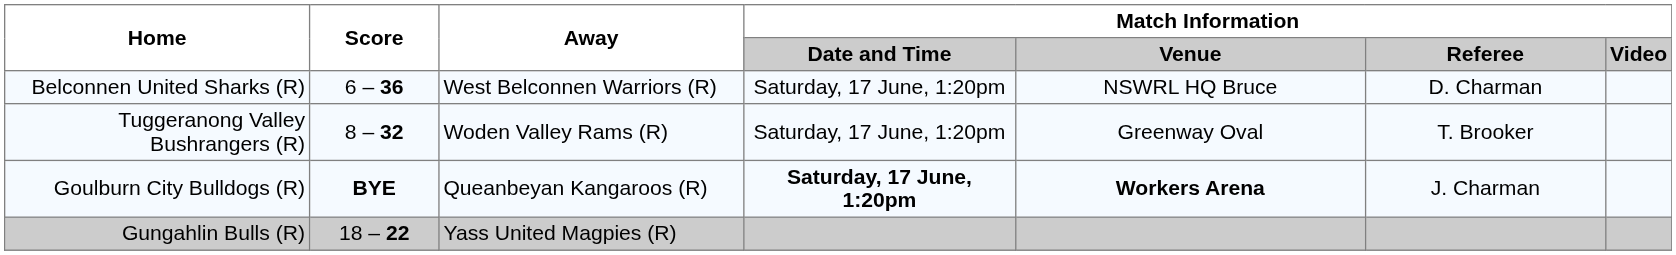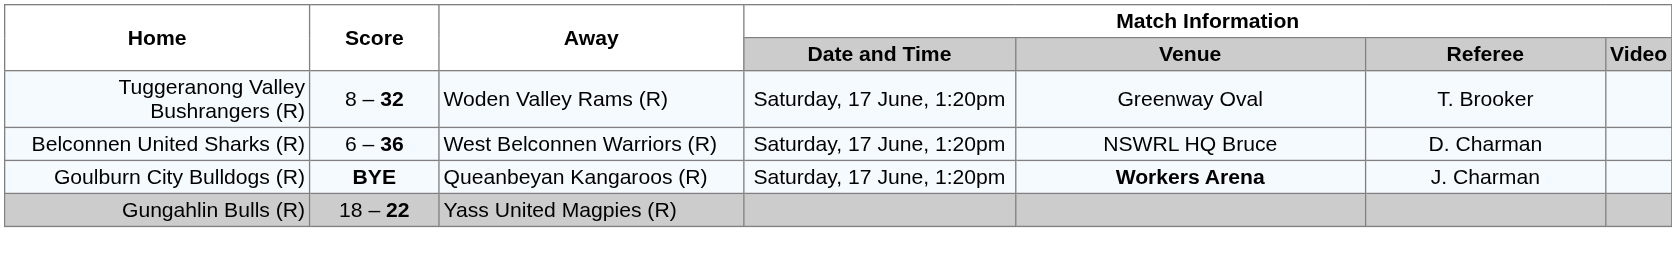 <table border="1" cellpadding="3" cellspacing="0" width="100%" style="border-collapse:collapse;  text-align:center;">
 <tr>
 <th rowspan="2" width="19%">Home</th>
 <th rowspan="2" width="8%">Score</th>
 <th rowspan="2" width="19%">Away</th>
 <th colspan="4">Match Information</th>
 </tr>
 <tr style="background:#CCCCCC">
 <th width="17%">Date and Time</th>
 <th width="22%">Venue</th>
 <th width="50%">Referee</th>
 <th>Video</th>
 </tr>
 <tr style="text-align:center; background:#f5faff;">
+<td align="right">Tuggeranong Valley Bushrangers (R) </td>
+<td>8 – <strong>32</strong></td>
+<td align="left"> Woden Valley Rams (R)</td>
+<td>Saturday, 17 June, 1:20pm</td>
+<td>Greenway Oval</td>
+<td>T. Brooker</td>
+<td></td>
+</tr>
+<tr style="text-align:center; background:#f5faff;">
 <td align="right">Belconnen United Sharks (R) </td>
 <td>6 – <strong>36</strong></td>
 <td align="left"> West Belconnen Warriors (R)</td>
 <td>Saturday, 17 June, 1:20pm</td>
 <td>NSWRL HQ Bruce</td>
 <td>D. Charman</td>
 <td></td>
 </tr>
 <tr style="text-align:center; background:#f5faff;">
-<td align="right">Tuggeranong Valley Bushrangers (R) </td>
-<td>8 – <strong>32</strong></td>
-<td align="left"> Woden Valley Rams (R)</td>
-<td>Saturday, 17 June, 1:20pm</td>
-<td>Greenway Oval</td>
-<td>T. Brooker</td>
-<td></td>
-</tr>
-<tr style="text-align:center; background:#f5faff;">
 <td align="right">Goulburn City Bulldogs (R) </td>
 <td><strong>BYE</strong></td>
 <td align="left"> Queanbeyan Kangaroos (R)</td>
-<td><strong>Saturday, 17 June, 1:20pm</strong></td>
+<td>Saturday, 17 June, 1:20pm</td>
 <td><strong>Workers Arena</strong></td>
 <td>J. Charman</td>
 <td></td>
 </tr>
 <tr style="text-align:center; background:#CCCCCC;">
 <td align="right">Gungahlin Bulls (R) </td>
 <td>18 – <strong>22</strong></td>
 <td align="left"> Yass United Magpies (R)</td>
 <td></td>
 <td></td>
 <td></td>
 <td></td>
 </tr>
 </table>
